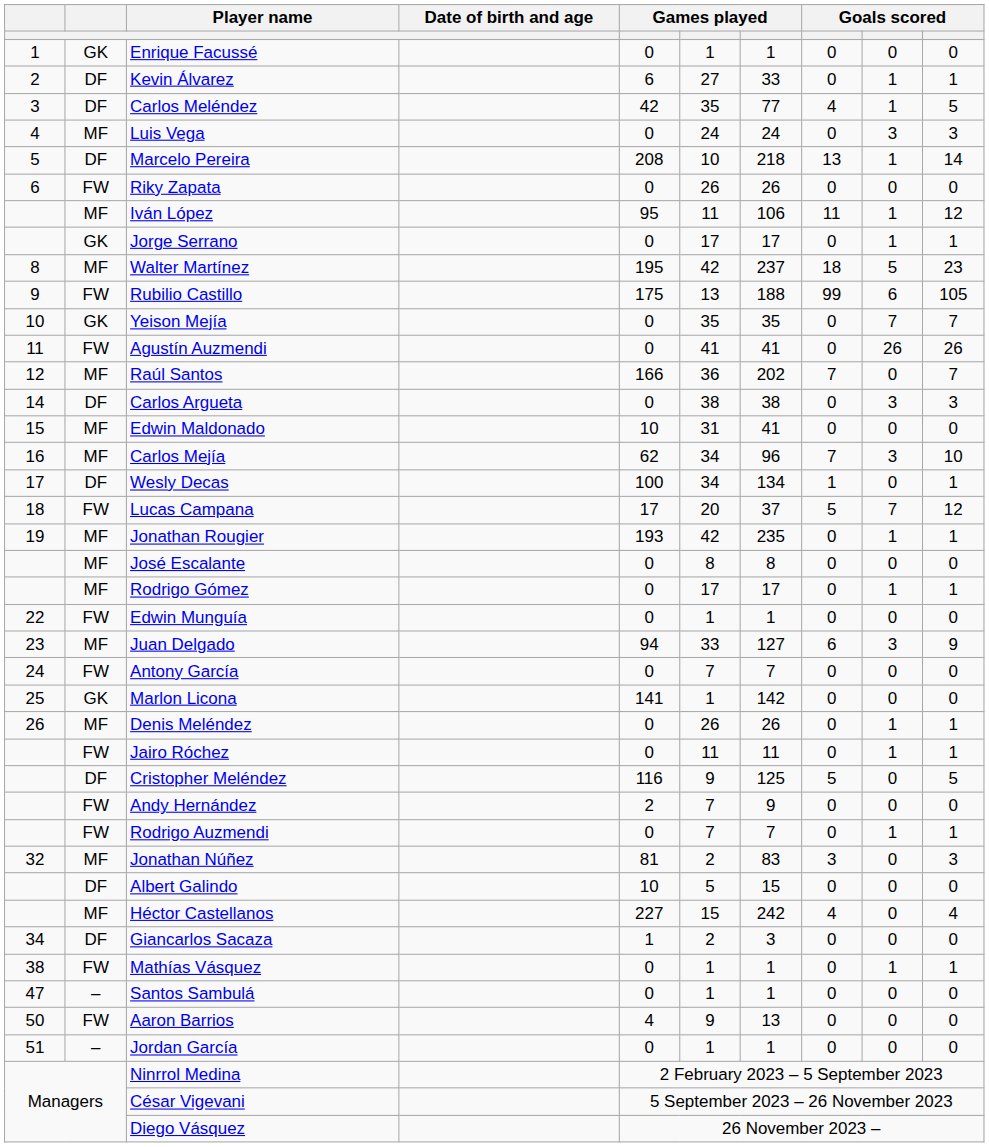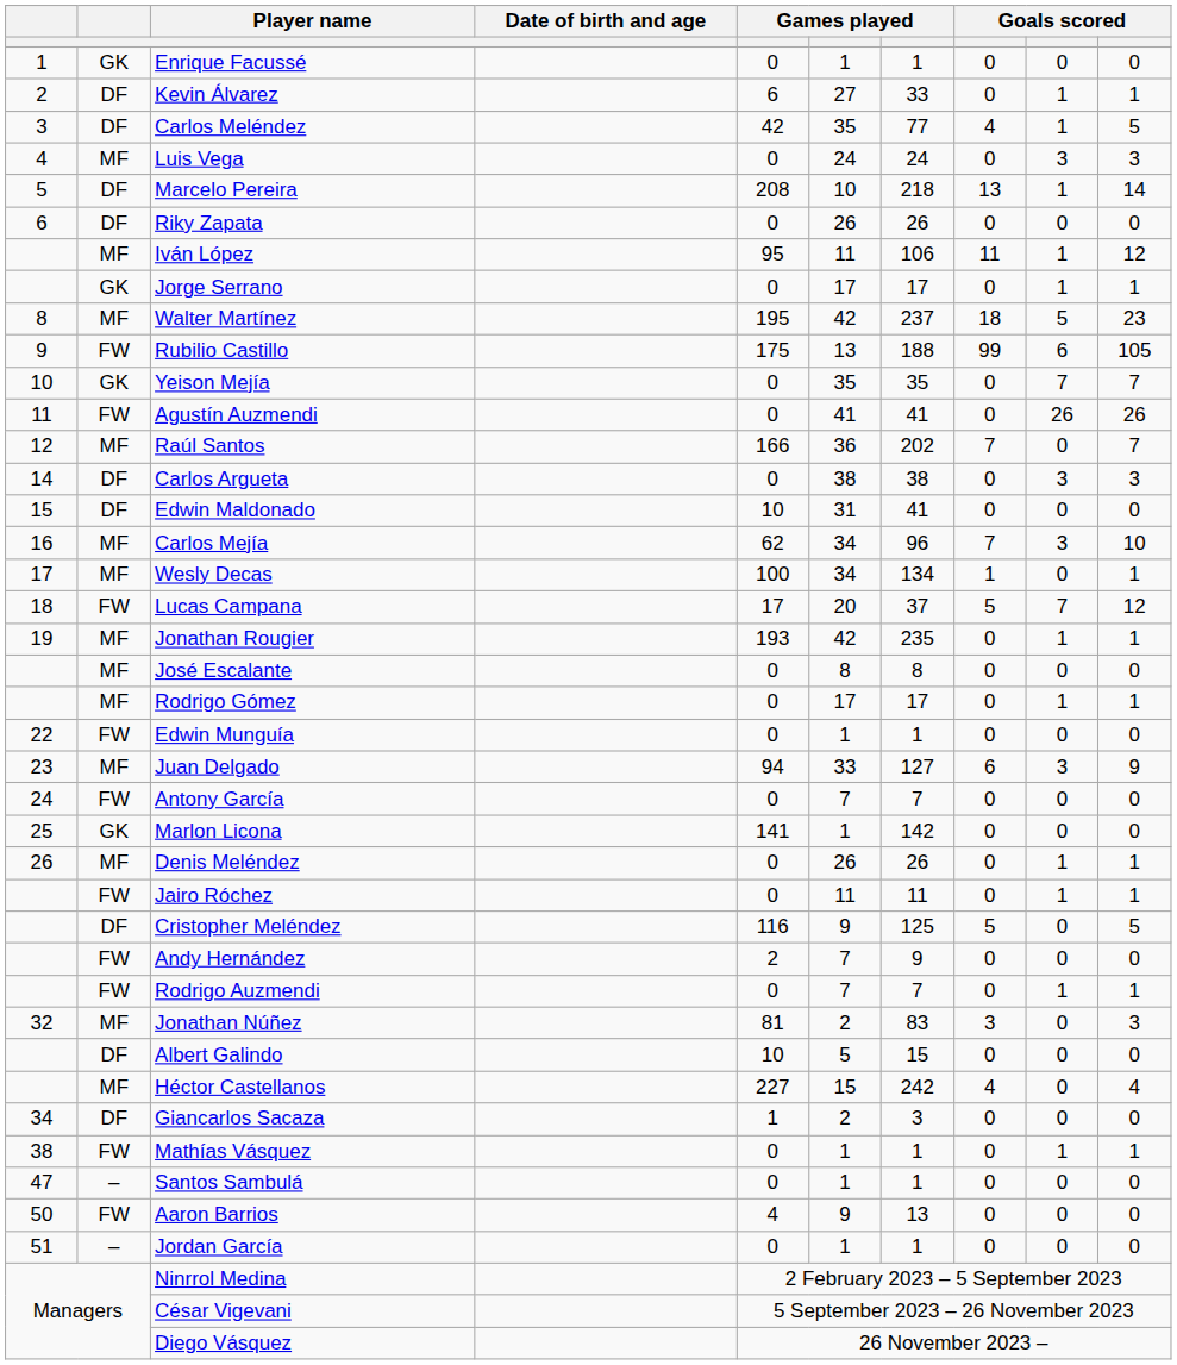 <table class="wikitable">
 <tr>
 <th width="50"></th>
 <th width="50"></th>
 <th width="250">Player name</th>
 <th width="200">Date of birth and age</th>
 <th width="150" colspan="3">Games played</th>
 <th width="150" colspan="3">Goals scored</th>
 </tr>
 <tr>
 <th colspan="4"></th>
 <th width="50"></th>
 <th width="50"></th>
 <th width="50"></th>
 <th width="50"></th>
 <th width="50"></th>
 <th width="50"></th>
 </tr>
 <tr align="center">
 <td>1</td>
 <td>GK</td>
 <td align="left"> <a href='#'>Enrique Facussé</a></td>
 <td></td>
 <td>0</td>
 <td>1</td>
 <td>1</td>
 <td>0</td>
 <td>0</td>
 <td>0</td>
 </tr>
 <tr align="center">
 <td>2</td>
 <td>DF</td>
 <td align="left"> <a href='#'>Kevin Álvarez</a></td>
 <td></td>
 <td>6</td>
 <td>27</td>
 <td>33</td>
 <td>0</td>
 <td>1</td>
 <td>1</td>
 </tr>
 <tr align="center">
 <td>3</td>
 <td>DF</td>
 <td align="left"> <a href='#'>Carlos Meléndez</a></td>
 <td></td>
 <td>42</td>
 <td>35</td>
 <td>77</td>
 <td>4</td>
 <td>1</td>
 <td>5</td>
 </tr>
 <tr align="center">
 <td>4</td>
 <td>MF</td>
 <td align="left"> <a href='#'>Luis Vega</a></td>
 <td></td>
 <td>0</td>
 <td>24</td>
 <td>24</td>
 <td>0</td>
 <td>3</td>
 <td>3</td>
 </tr>
 <tr align="center">
 <td>5</td>
 <td>DF</td>
 <td align="left"> <a href='#'>Marcelo Pereira</a></td>
 <td></td>
 <td>208</td>
 <td>10</td>
 <td>218</td>
 <td>13</td>
 <td>1</td>
 <td>14</td>
 </tr>
 <tr align="center">
 <td>6</td>
-<td>FW</td>
+<td>DF</td>
 <td align="left"> <a href='#'>Riky Zapata</a></td>
 <td></td>
 <td>0</td>
 <td>26</td>
 <td>26</td>
 <td>0</td>
 <td>0</td>
 <td>0</td>
 </tr>
 <tr align="center">
 <td></td>
 <td>MF</td>
 <td align="left"> <a href='#'>Iván López</a></td>
 <td></td>
 <td>95</td>
 <td>11</td>
 <td>106</td>
 <td>11</td>
 <td>1</td>
 <td>12</td>
 </tr>
 <tr align="center">
 <td></td>
 <td>GK</td>
 <td align="left"> <a href='#'>Jorge Serrano</a></td>
 <td></td>
 <td>0</td>
 <td>17</td>
 <td>17</td>
 <td>0</td>
 <td>1</td>
 <td>1</td>
 </tr>
 <tr align="center">
 <td>8</td>
 <td>MF</td>
 <td align="left"> <a href='#'>Walter Martínez</a></td>
 <td></td>
 <td>195</td>
 <td>42</td>
 <td>237</td>
 <td>18</td>
 <td>5</td>
 <td>23</td>
 </tr>
 <tr align="center">
 <td>9</td>
 <td>FW</td>
 <td align="left"> <a href='#'>Rubilio Castillo</a></td>
 <td></td>
 <td>175</td>
 <td>13</td>
 <td>188</td>
 <td>99</td>
 <td>6</td>
 <td>105</td>
 </tr>
 <tr align="center">
 <td>10</td>
 <td>GK</td>
 <td align="left"> <a href='#'>Yeison Mejía</a></td>
 <td></td>
 <td>0</td>
 <td>35</td>
 <td>35</td>
 <td>0</td>
 <td>7</td>
 <td>7</td>
 </tr>
 <tr align="center">
 <td>11</td>
 <td>FW</td>
 <td align="left"> <a href='#'>Agustín Auzmendi</a></td>
 <td></td>
 <td>0</td>
 <td>41</td>
 <td>41</td>
 <td>0</td>
 <td>26</td>
 <td>26</td>
 </tr>
 <tr align="center">
 <td>12</td>
 <td>MF</td>
 <td align="left"> <a href='#'>Raúl Santos</a></td>
 <td></td>
 <td>166</td>
 <td>36</td>
 <td>202</td>
 <td>7</td>
 <td>0</td>
 <td>7</td>
 </tr>
 <tr align="center">
 <td>14</td>
 <td>DF</td>
 <td align="left"> <a href='#'>Carlos Argueta</a></td>
 <td></td>
 <td>0</td>
 <td>38</td>
 <td>38</td>
 <td>0</td>
 <td>3</td>
 <td>3</td>
 </tr>
 <tr align="center">
 <td>15</td>
-<td>MF</td>
+<td>DF</td>
 <td align="left"> <a href='#'>Edwin Maldonado</a></td>
 <td></td>
 <td>10</td>
 <td>31</td>
 <td>41</td>
 <td>0</td>
 <td>0</td>
 <td>0</td>
 </tr>
 <tr align="center">
 <td>16</td>
 <td>MF</td>
 <td align="left"> <a href='#'>Carlos Mejía</a></td>
 <td></td>
 <td>62</td>
 <td>34</td>
 <td>96</td>
 <td>7</td>
 <td>3</td>
 <td>10</td>
 </tr>
 <tr align="center">
 <td>17</td>
-<td>DF</td>
+<td>MF</td>
 <td align="left"> <a href='#'>Wesly Decas</a></td>
 <td></td>
 <td>100</td>
 <td>34</td>
 <td>134</td>
 <td>1</td>
 <td>0</td>
 <td>1</td>
 </tr>
 <tr align="center">
 <td>18</td>
 <td>FW</td>
 <td align="left"> <a href='#'>Lucas Campana</a></td>
 <td></td>
 <td>17</td>
 <td>20</td>
 <td>37</td>
 <td>5</td>
 <td>7</td>
 <td>12</td>
 </tr>
 <tr align="center">
 <td>19</td>
 <td>MF</td>
 <td align="left"> <a href='#'>Jonathan Rougier</a></td>
 <td></td>
 <td>193</td>
 <td>42</td>
 <td>235</td>
 <td>0</td>
 <td>1</td>
 <td>1</td>
 </tr>
 <tr align="center">
 <td></td>
 <td>MF</td>
 <td align="left"> <a href='#'>José Escalante</a></td>
 <td></td>
 <td>0</td>
 <td>8</td>
 <td>8</td>
 <td>0</td>
 <td>0</td>
 <td>0</td>
 </tr>
 <tr align="center">
 <td></td>
 <td>MF</td>
 <td align="left"> <a href='#'>Rodrigo Gómez</a></td>
 <td></td>
 <td>0</td>
 <td>17</td>
 <td>17</td>
 <td>0</td>
 <td>1</td>
 <td>1</td>
 </tr>
 <tr align="center">
 <td>22</td>
 <td>FW</td>
 <td align="left"> <a href='#'>Edwin Munguía</a></td>
 <td></td>
 <td>0</td>
 <td>1</td>
 <td>1</td>
 <td>0</td>
 <td>0</td>
 <td>0</td>
 </tr>
 <tr align="center">
 <td>23</td>
 <td>MF</td>
 <td align="left"> <a href='#'>Juan Delgado</a></td>
 <td></td>
 <td>94</td>
 <td>33</td>
 <td>127</td>
 <td>6</td>
 <td>3</td>
 <td>9</td>
 </tr>
 <tr align="center">
 <td>24</td>
 <td>FW</td>
 <td align="left"> <a href='#'>Antony García</a></td>
 <td></td>
 <td>0</td>
 <td>7</td>
 <td>7</td>
 <td>0</td>
 <td>0</td>
 <td>0</td>
 </tr>
 <tr align="center">
 <td>25</td>
 <td>GK</td>
 <td align="left"> <a href='#'>Marlon Licona</a></td>
 <td></td>
 <td>141</td>
 <td>1</td>
 <td>142</td>
 <td>0</td>
 <td>0</td>
 <td>0</td>
 </tr>
 <tr align="center">
 <td>26</td>
 <td>MF</td>
 <td align="left"> <a href='#'>Denis Meléndez</a></td>
 <td></td>
 <td>0</td>
 <td>26</td>
 <td>26</td>
 <td>0</td>
 <td>1</td>
 <td>1</td>
 </tr>
 <tr align="center">
 <td></td>
 <td>FW</td>
 <td align="left"> <a href='#'>Jairo Róchez</a></td>
 <td></td>
 <td>0</td>
 <td>11</td>
 <td>11</td>
 <td>0</td>
 <td>1</td>
 <td>1</td>
 </tr>
 <tr align="center">
 <td></td>
 <td>DF</td>
 <td align="left"> <a href='#'>Cristopher Meléndez</a></td>
 <td></td>
 <td>116</td>
 <td>9</td>
 <td>125</td>
 <td>5</td>
 <td>0</td>
 <td>5</td>
 </tr>
 <tr align="center">
 <td></td>
 <td>FW</td>
 <td align="left"> <a href='#'>Andy Hernández</a></td>
 <td></td>
 <td>2</td>
 <td>7</td>
 <td>9</td>
 <td>0</td>
 <td>0</td>
 <td>0</td>
 </tr>
 <tr align="center">
 <td></td>
 <td>FW</td>
 <td align="left"> <a href='#'>Rodrigo Auzmendi</a></td>
 <td></td>
 <td>0</td>
 <td>7</td>
 <td>7</td>
 <td>0</td>
 <td>1</td>
 <td>1</td>
 </tr>
 <tr align="center">
 <td>32</td>
 <td>MF</td>
 <td align="left"> <a href='#'>Jonathan Núñez</a></td>
 <td></td>
 <td>81</td>
 <td>2</td>
 <td>83</td>
 <td>3</td>
 <td>0</td>
 <td>3</td>
 </tr>
 <tr align="center">
 <td></td>
 <td>DF</td>
 <td align="left"> <a href='#'>Albert Galindo</a></td>
 <td></td>
 <td>10</td>
 <td>5</td>
 <td>15</td>
 <td>0</td>
 <td>0</td>
 <td>0</td>
 </tr>
 <tr align="center">
 <td></td>
 <td>MF</td>
 <td align="left"> <a href='#'>Héctor Castellanos</a></td>
 <td></td>
 <td>227</td>
 <td>15</td>
 <td>242</td>
 <td>4</td>
 <td>0</td>
 <td>4</td>
 </tr>
 <tr align="center">
 <td>34</td>
 <td>DF</td>
 <td align="left"> <a href='#'>Giancarlos Sacaza</a></td>
 <td></td>
 <td>1</td>
 <td>2</td>
 <td>3</td>
 <td>0</td>
 <td>0</td>
 <td>0</td>
 </tr>
 <tr align="center">
 <td>38</td>
 <td>FW</td>
 <td align="left"> <a href='#'>Mathías Vásquez</a></td>
 <td></td>
 <td>0</td>
 <td>1</td>
 <td>1</td>
 <td>0</td>
 <td>1</td>
 <td>1</td>
 </tr>
 <tr align="center">
 <td>47</td>
 <td>–</td>
 <td align="left"> <a href='#'>Santos Sambulá</a></td>
 <td></td>
 <td>0</td>
 <td>1</td>
 <td>1</td>
 <td>0</td>
 <td>0</td>
 <td>0</td>
 </tr>
 <tr align="center">
 <td>50</td>
 <td>FW</td>
 <td align="left"> <a href='#'>Aaron Barrios</a></td>
 <td></td>
 <td>4</td>
 <td>9</td>
 <td>13</td>
 <td>0</td>
 <td>0</td>
 <td>0</td>
 </tr>
 <tr align="center">
 <td>51</td>
 <td>–</td>
 <td align="left"> <a href='#'>Jordan García</a></td>
 <td></td>
 <td>0</td>
 <td>1</td>
 <td>1</td>
 <td>0</td>
 <td>0</td>
 <td>0</td>
 </tr>
 <tr align="center">
 <td colspan=2 rowspan=3>Managers</td>
 <td align="left"> <a href='#'>Ninrrol Medina</a></td>
 <td></td>
 <td colspan="6">2 February 2023 – 5 September 2023</td>
 </tr>
 <tr align="center">
 <td align="left"> <a href='#'>César Vigevani</a></td>
 <td></td>
 <td colspan="6">5 September 2023 – 26 November 2023</td>
 </tr>
 <tr align="center">
 <td align="left"> <a href='#'>Diego Vásquez</a></td>
 <td></td>
 <td colspan="6">26 November 2023 –</td>
 </tr>
 </table>
